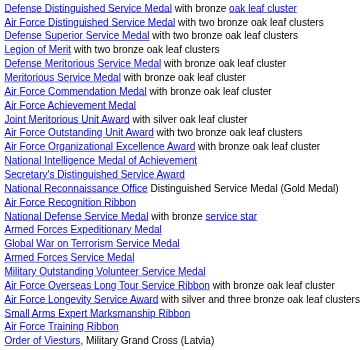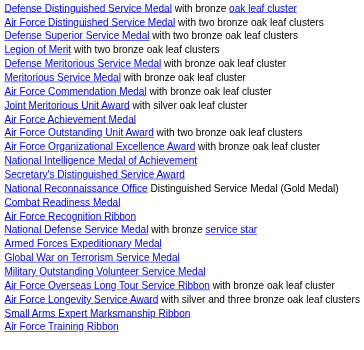 <table>
 <tr>
 <td></td>
 <td><a href='#'>Defense Distinguished Service Medal</a> with bronze <a href='#'>oak leaf cluster</a></td>
 </tr>
 <tr>
 <td></td>
 <td><a href='#'>Air Force Distinguished Service Medal</a> with two bronze oak leaf clusters</td>
 </tr>
 <tr>
 <td></td>
 <td><a href='#'>Defense Superior Service Medal</a> with two bronze oak leaf clusters</td>
 </tr>
 <tr>
 <td></td>
 <td><a href='#'>Legion of Merit</a> with two bronze oak leaf clusters</td>
 </tr>
 <tr>
 <td></td>
 <td><a href='#'>Defense Meritorious Service Medal</a> with bronze oak leaf cluster</td>
 </tr>
 <tr>
 <td></td>
 <td><a href='#'>Meritorious Service Medal</a> with bronze oak leaf cluster</td>
 </tr>
 <tr>
 <td></td>
 <td><a href='#'>Air Force Commendation Medal</a> with bronze oak leaf cluster</td>
 </tr>
 <tr>
 <td></td>
-<td><a href='#'>Air Force Achievement Medal</a></td>
+<td><a href='#'>Joint Meritorious Unit Award</a> with silver oak leaf cluster</td>
 </tr>
 <tr>
 <td></td>
-<td><a href='#'>Joint Meritorious Unit Award</a> with silver oak leaf cluster</td>
+<td><a href='#'>Air Force Achievement Medal</a></td>
 </tr>
 <tr>
 <td></td>
 <td><a href='#'>Air Force Outstanding Unit Award</a> with two bronze oak leaf clusters</td>
 </tr>
 <tr>
 <td></td>
 <td><a href='#'>Air Force Organizational Excellence Award</a> with bronze oak leaf cluster</td>
 </tr>
 <tr>
 <td></td>
 <td><a href='#'>National Intelligence Medal of Achievement</a></td>
 </tr>
 <tr>
 <td></td>
 <td><a href='#'>Secretary's Distinguished Service Award</a></td>
 </tr>
 <tr>
 <td></td>
 <td><a href='#'>National Reconnaissance Office</a> Distinguished Service Medal (Gold Medal)</td>
 </tr>
 <tr>
 <td></td>
+<td><a href='#'>Combat Readiness Medal</a></td>
+</tr>
+<tr>
+<td></td>
 <td><a href='#'>Air Force Recognition Ribbon</a></td>
 </tr>
 <tr>
 <td></td>
 <td><a href='#'>National Defense Service Medal</a> with bronze <a href='#'>service star</a></td>
 </tr>
 <tr>
 <td></td>
 <td><a href='#'>Armed Forces Expeditionary Medal</a></td>
 </tr>
 <tr>
 <td></td>
 <td><a href='#'>Global War on Terrorism Service Medal</a></td>
-</tr>
-<tr>
-<td></td>
-<td><a href='#'>Armed Forces Service Medal</a></td>
 </tr>
 <tr>
 <td></td>
 <td><a href='#'>Military Outstanding Volunteer Service Medal</a></td>
 </tr>
 <tr>
 <td></td>
 <td><a href='#'>Air Force Overseas Long Tour Service Ribbon</a> with bronze oak leaf cluster</td>
 </tr>
 <tr>
 <td></td>
 <td><a href='#'>Air Force Longevity Service Award</a> with silver and three bronze oak leaf clusters</td>
 </tr>
 <tr>
 <td></td>
 <td><a href='#'>Small Arms Expert Marksmanship Ribbon</a></td>
 </tr>
 <tr>
 <td></td>
 <td><a href='#'>Air Force Training Ribbon</a></td>
 </tr>
-<tr>
-<td></td>
-<td><a href='#'>Order of Viesturs</a>, Military Grand Cross (Latvia)</td>
-</tr>
 </table>
